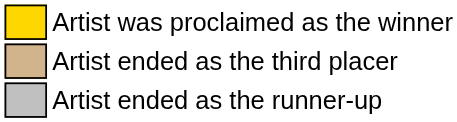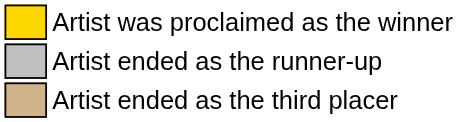 <table class="toccolours" style="font-size:90%; white-space:nowrap;">
 <tr>
 <td style="background:gold; border: 1px solid black">     </td>
 <td>Artist was proclaimed as the winner</td>
 </tr>
 <tr>
+<td style="background:silver; border: 1px solid black">     </td>
+<td>Artist ended as the runner-up</td>
+</tr>
+<tr>
 <td style="background:tan; border: 1px solid black">     </td>
 <td>Artist ended as the third placer</td>
 </tr>
-<tr>
-<td style="background:silver; border: 1px solid black">     </td>
-<td>Artist ended as the runner-up</td>
-</tr>
 </table>
